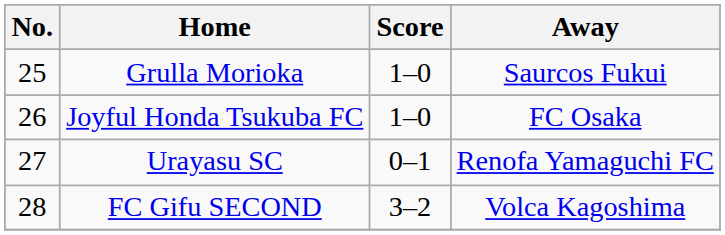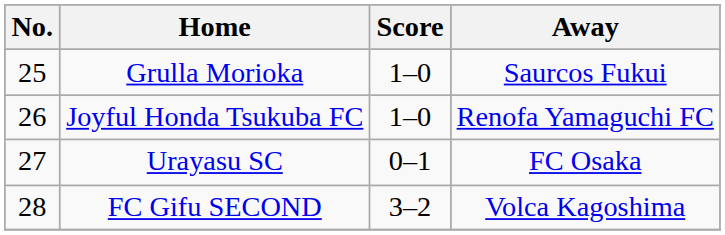 <table class="wikitable" style="text-align: center">
 <tr>
 <th>No.</th>
 <th>Home</th>
 <th>Score</th>
 <th>Away</th>
 </tr>
 <tr>
 <td>25</td>
 <td><a href='#'>Grulla Morioka</a></td>
 <td>1–0</td>
 <td><a href='#'>Saurcos Fukui</a></td>
 </tr>
 <tr>
 <td>26</td>
 <td><a href='#'>Joyful Honda Tsukuba FC</a></td>
 <td>1–0</td>
-<td><a href='#'>FC Osaka</a></td>
+<td><a href='#'>Renofa Yamaguchi FC</a></td>
 </tr>
 <tr>
 <td>27</td>
 <td><a href='#'>Urayasu SC</a></td>
 <td>0–1</td>
-<td><a href='#'>Renofa Yamaguchi FC</a></td>
+<td><a href='#'>FC Osaka</a></td>
 </tr>
 <tr>
 <td>28</td>
 <td><a href='#'>FC Gifu SECOND</a></td>
 <td>3–2</td>
 <td><a href='#'>Volca Kagoshima</a></td>
 </tr>
 <tr>
 </tr>
 </table>
